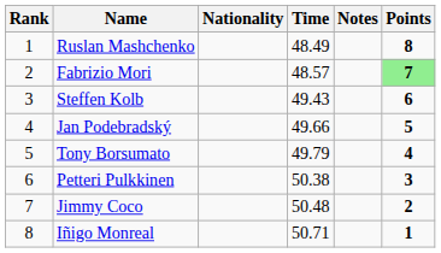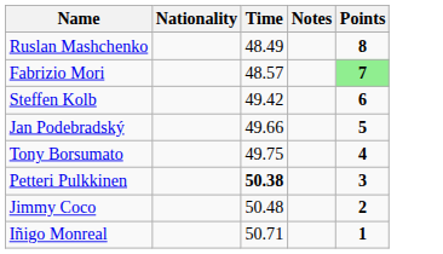 <table class="wikitable sortable" style="text-align:center">
 <tr>
-<th>Rank</th>
 <th>Name</th>
 <th>Nationality</th>
 <th>Time</th>
 <th>Notes</th>
 <th>Points</th>
 </tr>
 <tr>
-<td>1</td>
 <td align=left><a href='#'>Ruslan Mashchenko</a></td>
 <td align=left></td>
 <td>48.49</td>
 <td></td>
 <td><strong>8</strong></td>
 </tr>
 <tr>
-<td>2</td>
 <td align=left><a href='#'>Fabrizio Mori</a></td>
 <td align=left></td>
 <td>48.57</td>
 <td></td>
 <td style="background: lightgreen;"><strong>7</strong></td>
 </tr>
 <tr>
-<td>3</td>
 <td align=left><a href='#'>Steffen Kolb</a></td>
 <td align=left></td>
-<td>49.43</td>
+<td>49.42</td>
 <td></td>
 <td><strong>6</strong></td>
 </tr>
 <tr>
-<td>4</td>
 <td align=left><a href='#'>Jan Podebradský</a></td>
 <td align=left></td>
 <td>49.66</td>
 <td></td>
 <td><strong>5</strong></td>
 </tr>
 <tr>
-<td>5</td>
 <td align=left><a href='#'>Tony Borsumato</a></td>
 <td align=left></td>
-<td>49.79</td>
+<td>49.75</td>
 <td></td>
 <td><strong>4</strong></td>
 </tr>
 <tr>
-<td>6</td>
 <td align=left><a href='#'>Petteri Pulkkinen</a></td>
 <td align=left></td>
-<td>50.38</td>
+<td><strong>50.38</strong></td>
 <td></td>
 <td><strong>3</strong></td>
 </tr>
 <tr>
-<td>7</td>
 <td align=left><a href='#'>Jimmy Coco</a></td>
 <td align=left></td>
 <td>50.48</td>
 <td></td>
 <td><strong>2</strong></td>
 </tr>
 <tr>
-<td>8</td>
 <td align=left><a href='#'>Iñigo Monreal</a></td>
 <td align=left></td>
 <td>50.71</td>
 <td></td>
 <td><strong>1</strong></td>
 </tr>
 </table>
